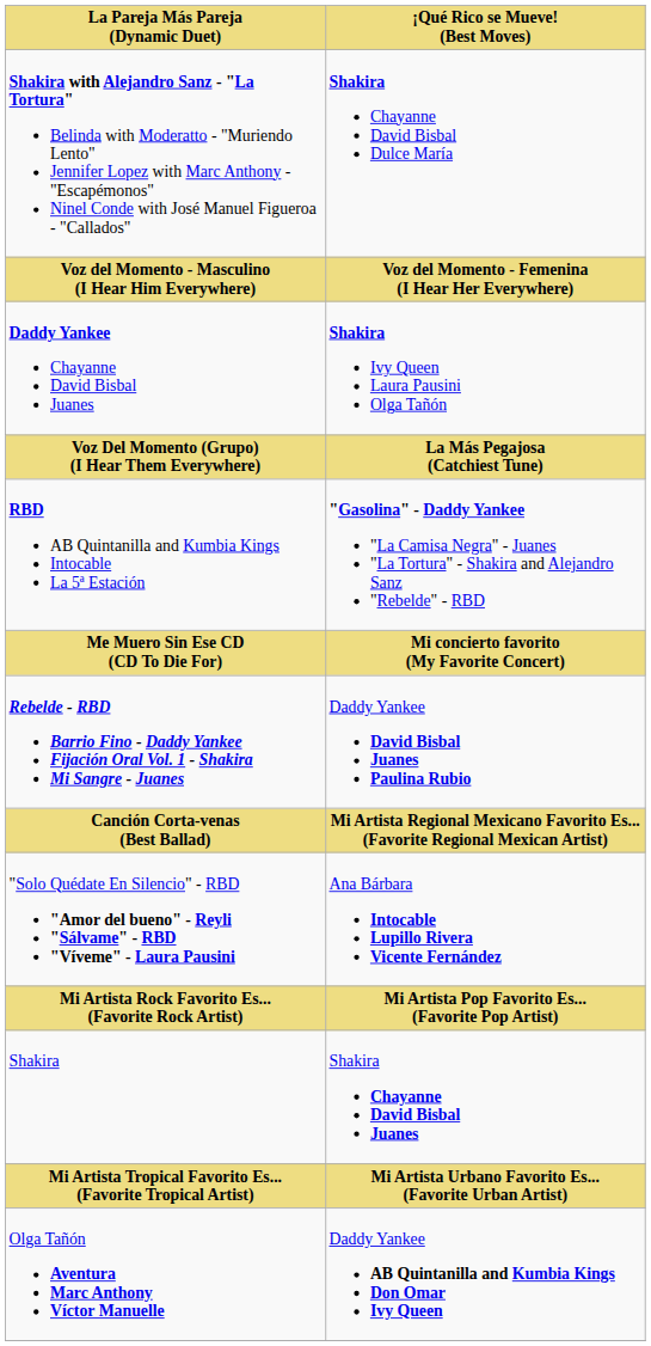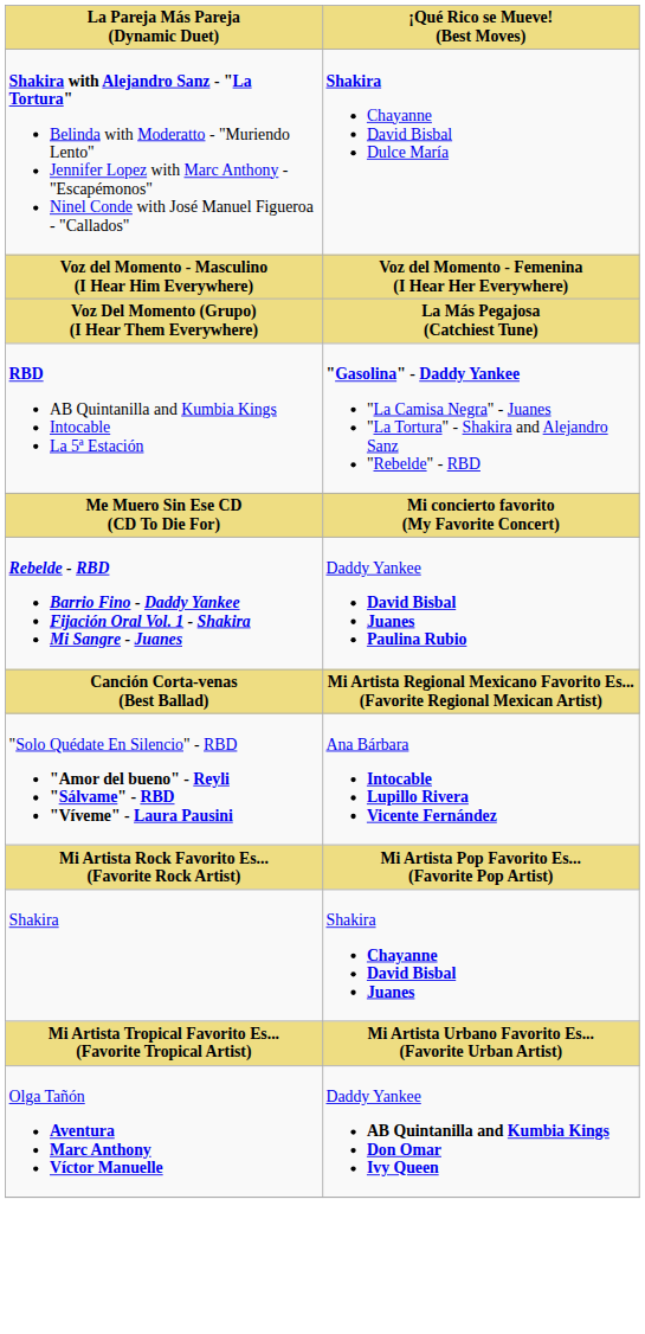 <table class="wikitable" style="width:100%">
 <tr>
 <th style="background:#EEDD82; width:50%">La Pareja Más Pareja<br> (Dynamic Duet)</th>
 <th style="background:#EEDD82; width:50%">¡Qué Rico se Mueve! <br>(Best Moves)</th>
 </tr>
 <tr>
 <td valign="top"><br><strong><a href='#'>Shakira</a> with <a href='#'>Alejandro Sanz</a> - "<a href='#'>La Tortura</a>"</strong><ul><li><a href='#'>Belinda</a> with <a href='#'>Moderatto</a> - "Muriendo Lento"</li><li><a href='#'>Jennifer Lopez</a> with <a href='#'>Marc Anthony</a> - "Escapémonos"</li><li><a href='#'>Ninel Conde</a> with José Manuel Figueroa - "Callados"</li></ul></td>
 <td valign="top"><br><strong><a href='#'>Shakira</a></strong><ul><li><a href='#'>Chayanne</a></li><li><a href='#'>David Bisbal</a></li><li><a href='#'>Dulce María</a></li></ul></td>
 </tr>
 <tr>
 <th style="background:#EEDD82; width:50%">Voz del Momento - Masculino<br>(I Hear Him Everywhere)</th>
 <th style="background:#EEDD82; width:50%">Voz del Momento - Femenina<br>(I Hear Her Everywhere)</th>
-</tr>
-<tr>
-<td valign="top"><br><strong><a href='#'>Daddy Yankee</a></strong><ul><li><a href='#'>Chayanne</a></li><li><a href='#'>David Bisbal</a></li><li><a href='#'>Juanes</a></li></ul></td>
-<td valign="top"><br><strong><a href='#'>Shakira</a></strong><ul><li><a href='#'>Ivy Queen</a></li><li><a href='#'>Laura Pausini</a></li><li><a href='#'>Olga Tañón</a></li></ul></td>
 </tr>
 <tr>
 <th style="background:#EEDD82; width:50%">Voz Del Momento (Grupo) <br>(I Hear Them Everywhere)</th>
 <th style="background:#EEDD82; width:50%">La Más Pegajosa<br>(Catchiest Tune)</th>
 </tr>
 <tr>
 <td valign="top"><br><strong><a href='#'>RBD</a></strong><ul><li>AB Quintanilla and <a href='#'>Kumbia Kings</a></li><li><a href='#'>Intocable</a></li><li><a href='#'>La 5ª Estación</a></li></ul></td>
 <td valign="top"><br><strong>"<a href='#'>Gasolina</a>" - <a href='#'>Daddy Yankee</a></strong><ul><li>"<a href='#'>La Camisa Negra</a>" - <a href='#'>Juanes</a></li><li>"<a href='#'>La Tortura</a>" - <a href='#'>Shakira</a> and <a href='#'>Alejandro Sanz</a></li><li>"<a href='#'>Rebelde</a>" - <a href='#'>RBD</a></li></ul></td>
 </tr>
 <tr>
 <th style="background:#EEDD82; width:50%">Me Muero Sin Ese CD <br>(CD To Die For)</th>
 <th style="background:#EEDD82; width:50%">Mi concierto favorito <br>(My Favorite Concert)</th>
 </tr>
 <tr>
 <td valign="top"><br><strong><em><a href='#'>Rebelde</a><em> - <a href='#'>RBD</a><strong><ul><li></em><a href='#'>Barrio Fino</a><em> - <a href='#'>Daddy Yankee</a></li><li></em><a href='#'>Fijación Oral Vol. 1</a><em> - <a href='#'>Shakira</a></li><li></em><a href='#'>Mi Sangre</a><em> - <a href='#'>Juanes</a></li></ul></td>
 <td valign="top"><br></strong><a href='#'>Daddy Yankee</a><strong><ul><li><a href='#'>David Bisbal</a></li><li><a href='#'>Juanes</a></li><li><a href='#'>Paulina Rubio</a></li></ul></td>
 </tr>
 <tr>
 <th style="background:#EEDD82; width:50%">Canción Corta-venas <br>(Best Ballad)</th>
 <th style="background:#EEDD82; width:50%">Mi Artista Regional Mexicano Favorito Es... <br>(Favorite Regional Mexican Artist)</th>
 </tr>
 <tr>
 <td valign="top"><br></strong>"<a href='#'>Solo Quédate En Silencio</a>" - <a href='#'>RBD</a><strong><ul><li>"Amor del bueno" - <a href='#'>Reyli</a></li><li>"<a href='#'>Sálvame</a>" - <a href='#'>RBD</a></li><li>"Víveme" - <a href='#'>Laura Pausini</a></li></ul></td>
 <td valign="top"><br></strong><a href='#'>Ana Bárbara</a><strong><ul><li><a href='#'>Intocable</a></li><li><a href='#'>Lupillo Rivera</a></li><li><a href='#'>Vicente Fernández</a></li></ul></td>
 </tr>
 <tr>
 <th style="background:#EEDD82; width:50%">Mi Artista Rock Favorito Es... <br>(Favorite Rock Artist)</th>
 <th style="background:#EEDD82; width:50%">Mi Artista Pop Favorito Es...<br>(Favorite Pop Artist)</th>
 </tr>
 <tr>
 <td valign="top"><br></strong><a href='#'>Shakira</a><strong></td>
 <td valign="top"><br></strong><a href='#'>Shakira</a><strong><ul><li><a href='#'>Chayanne</a></li><li><a href='#'>David Bisbal</a></li><li><a href='#'>Juanes</a></li></ul></td>
 </tr>
 <tr>
 <th style="background:#EEDD82; width:50%">Mi Artista Tropical Favorito Es...<br>(Favorite Tropical Artist)</th>
 <th style="background:#EEDD82; width:50%">Mi Artista Urbano Favorito Es...<br>(Favorite Urban Artist)</th>
 </tr>
 <tr>
 <td valign="top"><br></strong><a href='#'>Olga Tañón</a><strong><ul><li><a href='#'>Aventura</a></li><li><a href='#'>Marc Anthony</a></li><li><a href='#'>Víctor Manuelle</a></li></ul></td>
 <td valign="top"><br></strong><a href='#'>Daddy Yankee</a><strong><ul><li>AB Quintanilla and <a href='#'>Kumbia Kings</a></li><li><a href='#'>Don Omar</a></li><li><a href='#'>Ivy Queen</a></li></ul></td>
 </tr>
 <tr>
 </tr>
 </table>
